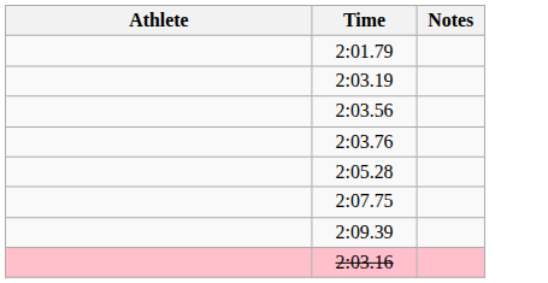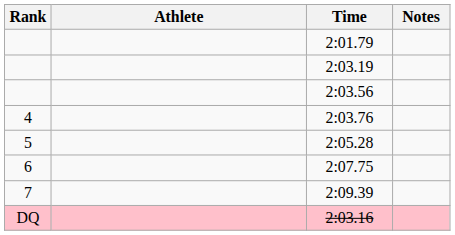 <table class="wikitable" style="text-align:center">
 <tr>
+<th width=40>Rank</th>
 <th width=250>Athlete</th>
 <th width=80>Time</th>
 <th width=50>Notes</th>
 </tr>
 <tr>
+<td></td>
 <td align=left></td>
 <td>2:01.79</td>
 <td></td>
 </tr>
 <tr>
+<td></td>
 <td align=left></td>
 <td>2:03.19</td>
 <td></td>
 </tr>
 <tr>
+<td></td>
 <td align=left></td>
 <td>2:03.56</td>
 <td></td>
 </tr>
 <tr>
+<td>4</td>
 <td align=left></td>
 <td>2:03.76</td>
 <td></td>
 </tr>
 <tr>
+<td>5</td>
 <td align=left></td>
 <td>2:05.28</td>
 <td></td>
 </tr>
 <tr>
+<td>6</td>
 <td align=left></td>
 <td>2:07.75</td>
 <td></td>
 </tr>
 <tr>
+<td>7</td>
 <td align=left></td>
 <td>2:09.39</td>
 <td></td>
 </tr>
 <tr bgcolor=pink>
+<td>DQ</td>
 <td align=left></td>
 <td><s>2:03.16</s></td>
 <td></td>
 </tr>
 </table>
